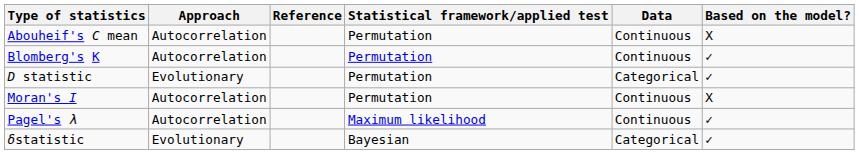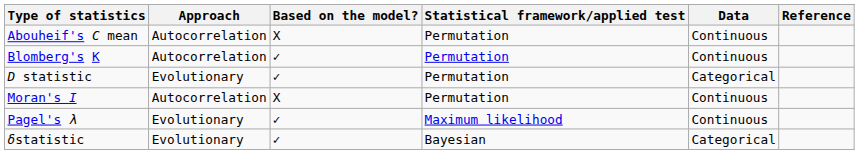 <table class="wikitable sortable">
 <tr>
 <th>Type of statistics</th>
 <th>Approach</th>
-<th>Reference</th>
+<th>Based on the model?</th>
 <th>Statistical framework/applied test</th>
 <th>Data</th>
-<th>Based on the model?</th>
+<th>Reference</th>
 </tr>
 <tr>
 <td><a href='#'>Abouheif's</a> <em>C</em> mean</td>
 <td>Autocorrelation</td>
-<td></td>
+<td>X</td>
 <td>Permutation</td>
 <td>Continuous</td>
-<td>X</td>
+<td></td>
 </tr>
 <tr>
 <td><a href='#'>Blomberg's</a> <a href='#'>K</a></td>
 <td>Autocorrelation</td>
-<td></td>
+<td>✓</td>
 <td><a href='#'>Permutation</a></td>
 <td>Continuous</td>
-<td>✓</td>
+<td></td>
 </tr>
 <tr>
 <td><em>D</em> statistic</td>
 <td>Evolutionary</td>
-<td></td>
+<td>✓</td>
 <td>Permutation</td>
 <td>Categorical</td>
-<td>✓</td>
+<td></td>
 </tr>
 <tr>
 <td><a href='#'>Moran's <em>I</em></a></td>
 <td>Autocorrelation</td>
-<td></td>
+<td>X</td>
 <td>Permutation</td>
 <td>Continuous</td>
-<td>X</td>
+<td></td>
 </tr>
 <tr>
 <td><a href='#'>Pagel's</a> <em>λ</em></td>
-<td>Autocorrelation</td>
-<td></td>
+<td>Evolutionary</td>
+<td>✓</td>
 <td><a href='#'>Maximum likelihood</a></td>
 <td>Continuous</td>
-<td>✓</td>
+<td></td>
 </tr>
 <tr>
 <td><em>δ</em>statistic</td>
 <td>Evolutionary</td>
-<td></td>
+<td>✓</td>
 <td>Bayesian</td>
 <td>Categorical</td>
-<td>✓</td>
+<td></td>
 </tr>
 </table>
